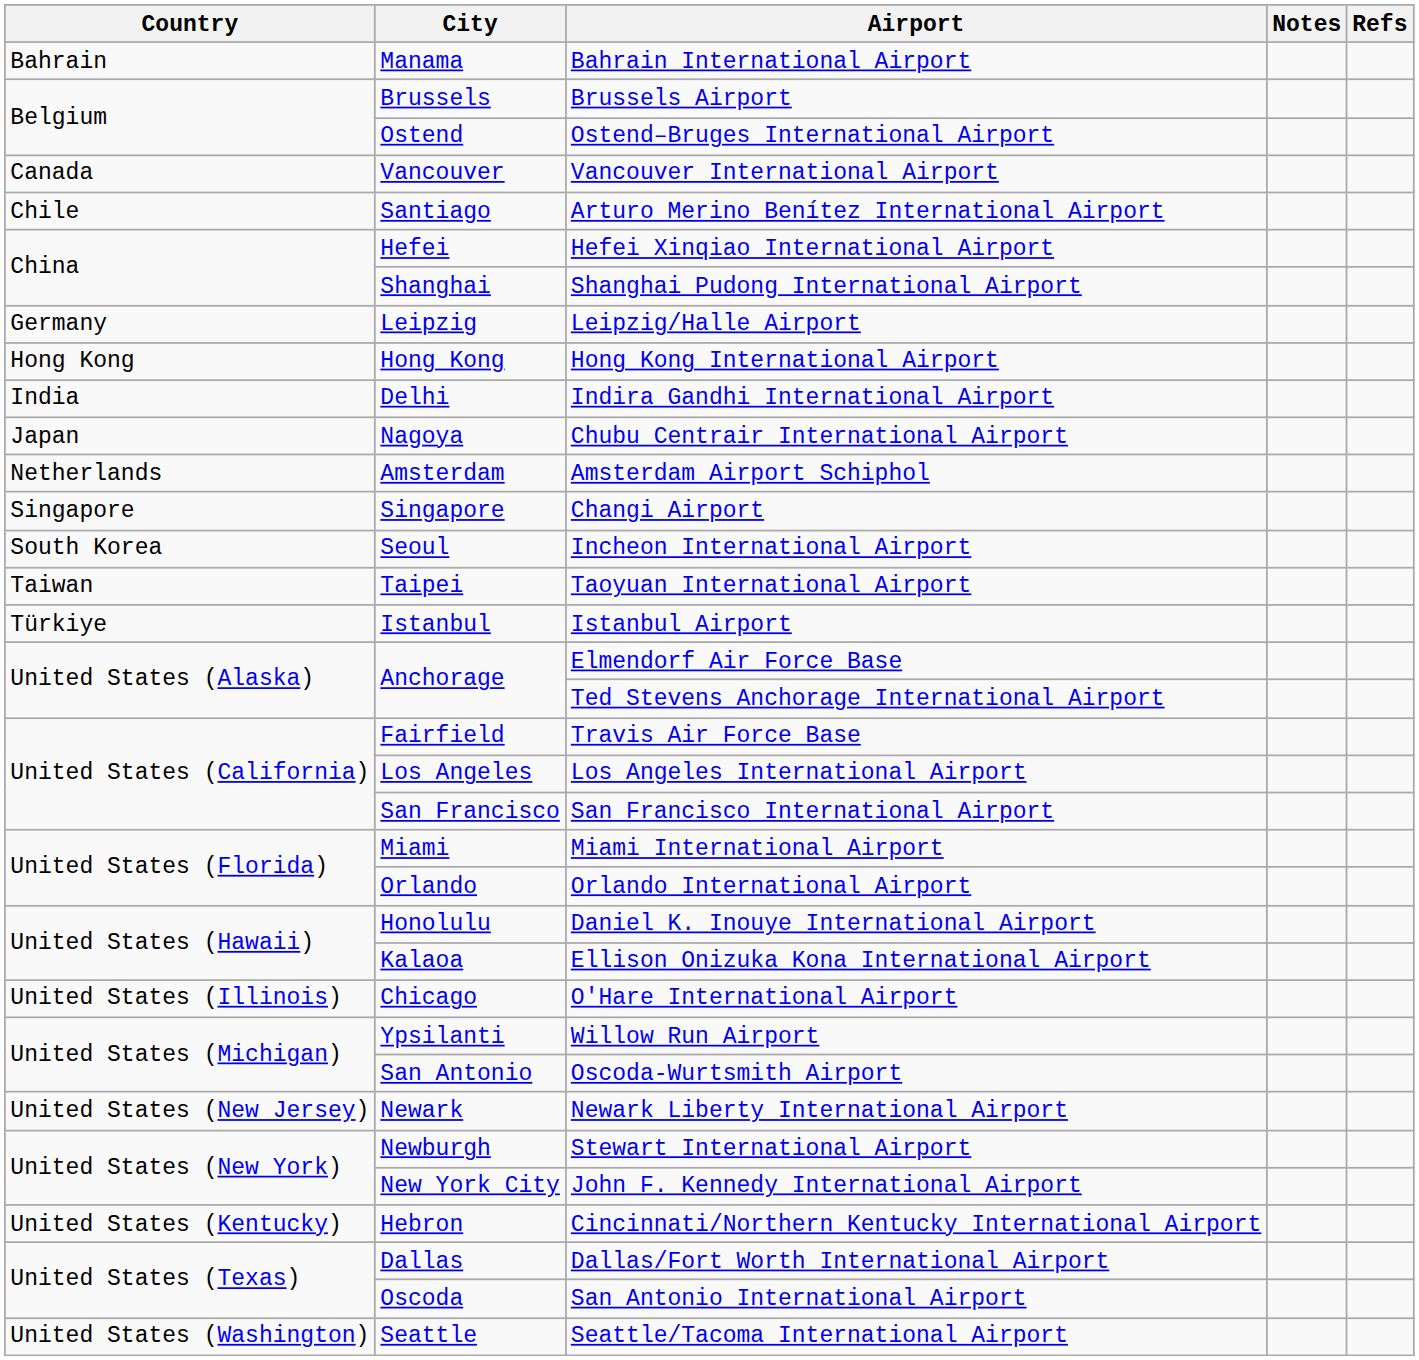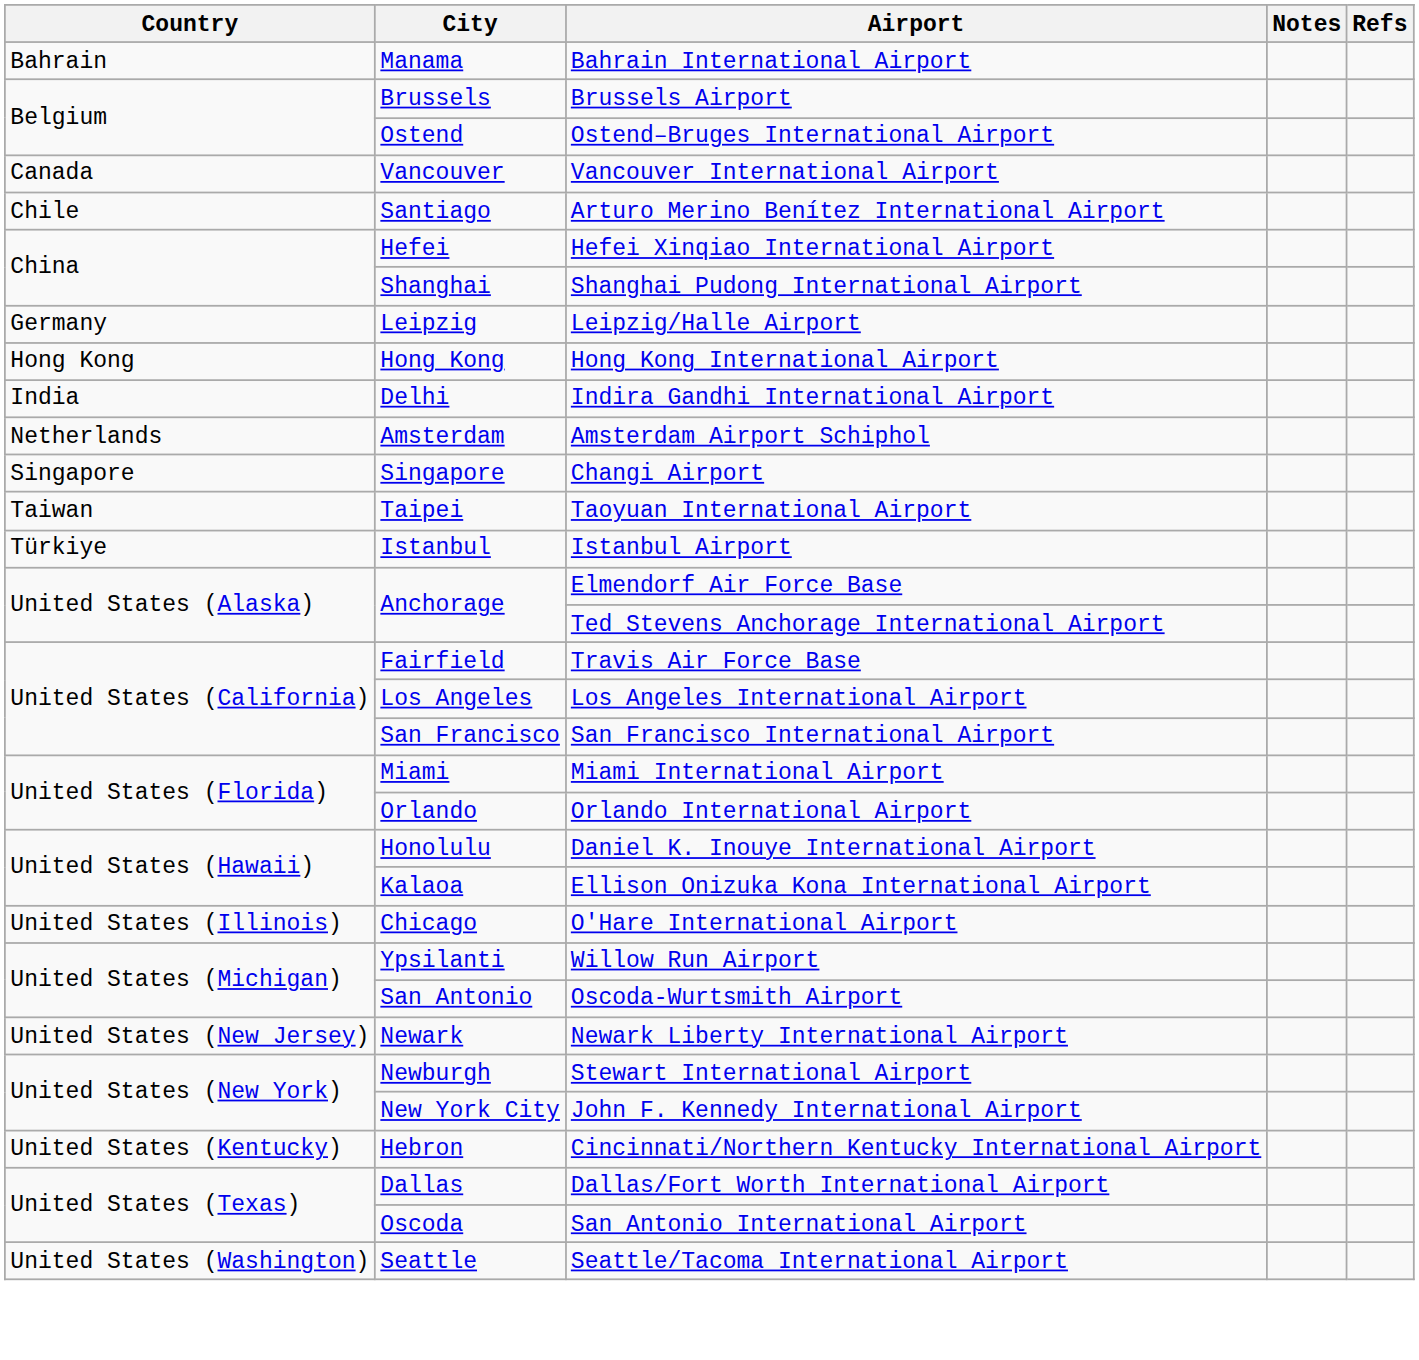 <table class="sortable wikitable">
 <tr>
 <th>Country</th>
 <th>City</th>
 <th>Airport</th>
 <th>Notes</th>
 <th class="unsortable">Refs</th>
 </tr>
 <tr>
 <td>Bahrain</td>
 <td><a href='#'>Manama</a></td>
 <td><a href='#'>Bahrain International Airport</a></td>
 <td align=center></td>
 <td align=center></td>
 </tr>
 <tr>
 <td rowspan="2">Belgium</td>
 <td><a href='#'>Brussels</a></td>
 <td><a href='#'>Brussels Airport</a></td>
 <td align=center></td>
 <td align=center></td>
 </tr>
 <tr>
 <td><a href='#'>Ostend</a></td>
 <td><a href='#'>Ostend–Bruges International Airport</a></td>
 <td align=center></td>
 <td align=center></td>
 </tr>
 <tr>
 <td>Canada</td>
 <td><a href='#'>Vancouver</a></td>
 <td><a href='#'>Vancouver International Airport</a></td>
 <td align=center></td>
 <td align=center></td>
 </tr>
 <tr>
 <td>Chile</td>
 <td><a href='#'>Santiago</a></td>
 <td><a href='#'>Arturo Merino Benítez International Airport</a></td>
 <td align=center></td>
 <td align=center></td>
 </tr>
 <tr>
 <td rowspan="2">China</td>
 <td><a href='#'>Hefei</a></td>
 <td><a href='#'>Hefei Xinqiao International Airport</a></td>
 <td align=center></td>
 <td align=center></td>
 </tr>
 <tr>
 <td><a href='#'>Shanghai</a></td>
 <td><a href='#'>Shanghai Pudong International Airport</a></td>
 <td align=center></td>
 <td align=center></td>
 </tr>
 <tr>
 <td>Germany</td>
 <td><a href='#'>Leipzig</a></td>
 <td><a href='#'>Leipzig/Halle Airport</a></td>
 <td align=center></td>
 <td align=center></td>
 </tr>
 <tr>
 <td>Hong Kong</td>
 <td><a href='#'>Hong Kong</a></td>
 <td><a href='#'>Hong Kong International Airport</a></td>
 <td align=center></td>
 <td align=center></td>
 </tr>
 <tr>
 <td>India</td>
 <td><a href='#'>Delhi</a></td>
 <td><a href='#'>Indira Gandhi International Airport</a></td>
 <td align=center></td>
 <td align=center></td>
 </tr>
 <tr>
-<td>Japan</td>
-<td><a href='#'>Nagoya</a></td>
-<td><a href='#'>Chubu Centrair International Airport</a></td>
-<td align=center></td>
-<td align=center></td>
-</tr>
-<tr>
 <td>Netherlands</td>
 <td><a href='#'>Amsterdam</a></td>
 <td><a href='#'>Amsterdam Airport Schiphol</a></td>
 <td align=center></td>
 <td align=center></td>
 </tr>
 <tr>
 <td>Singapore</td>
 <td><a href='#'>Singapore</a></td>
 <td><a href='#'>Changi Airport</a></td>
-<td align=center></td>
-<td align=center></td>
-</tr>
-<tr>
-<td>South Korea</td>
-<td><a href='#'>Seoul</a></td>
-<td><a href='#'>Incheon International Airport</a></td>
 <td align=center></td>
 <td align=center></td>
 </tr>
 <tr>
 <td>Taiwan</td>
 <td><a href='#'>Taipei</a></td>
 <td><a href='#'>Taoyuan International Airport</a></td>
 <td align=center></td>
 <td align=center></td>
 </tr>
 <tr>
 <td>Türkiye</td>
 <td><a href='#'>Istanbul</a></td>
 <td><a href='#'>Istanbul Airport</a></td>
 <td align=center></td>
 <td align=center></td>
 </tr>
 <tr>
 <td rowspan="2">United States (<a href='#'>Alaska</a>)</td>
 <td rowspan="2"><a href='#'>Anchorage</a></td>
 <td><a href='#'>Elmendorf Air Force Base</a></td>
 <td align=center></td>
 <td align=center></td>
 </tr>
 <tr>
 <td><a href='#'>Ted Stevens Anchorage International Airport</a></td>
 <td align=center></td>
 <td align=center></td>
 </tr>
 <tr>
 <td rowspan="3">United States (<a href='#'>California</a>)</td>
 <td><a href='#'>Fairfield</a></td>
 <td><a href='#'>Travis Air Force Base</a></td>
 <td align=center></td>
 <td align=center></td>
 </tr>
 <tr>
 <td><a href='#'>Los Angeles</a></td>
 <td><a href='#'>Los Angeles International Airport</a></td>
 <td align=center></td>
 <td align=center></td>
 </tr>
 <tr>
 <td><a href='#'>San Francisco</a></td>
 <td><a href='#'>San Francisco International Airport</a></td>
 <td align=center></td>
 <td align=center></td>
 </tr>
 <tr>
 <td rowspan="2">United States (<a href='#'>Florida</a>)</td>
 <td><a href='#'>Miami</a></td>
 <td><a href='#'>Miami International Airport</a></td>
 <td align=center></td>
 <td align=center></td>
 </tr>
 <tr>
 <td><a href='#'>Orlando</a></td>
 <td><a href='#'>Orlando International Airport</a></td>
 <td align=center></td>
 <td align=center></td>
 </tr>
 <tr>
 <td rowspan="2">United States (<a href='#'>Hawaii</a>)</td>
 <td><a href='#'>Honolulu</a></td>
 <td><a href='#'>Daniel K. Inouye International Airport</a></td>
 <td align=center></td>
 <td align=center></td>
 </tr>
 <tr>
 <td><a href='#'>Kalaoa</a></td>
 <td><a href='#'>Ellison Onizuka Kona International Airport</a></td>
 <td align=center></td>
 <td align=center></td>
 </tr>
 <tr>
 <td>United States (<a href='#'>Illinois</a>)</td>
 <td><a href='#'>Chicago</a></td>
 <td><a href='#'>O'Hare International Airport</a></td>
 <td align=center></td>
 <td align=center></td>
 </tr>
 <tr>
 <td rowspan="2">United States (<a href='#'>Michigan</a>)</td>
 <td><a href='#'>Ypsilanti</a></td>
 <td><a href='#'>Willow Run Airport</a></td>
 <td align="center"></td>
 <td align=center></td>
 </tr>
 <tr>
 <td><a href='#'>San Antonio</a></td>
 <td><a href='#'>Oscoda-Wurtsmith Airport</a></td>
 <td align=center></td>
 <td align=center></td>
 </tr>
 <tr>
 <td>United States (<a href='#'>New Jersey</a>)</td>
 <td><a href='#'>Newark</a></td>
 <td><a href='#'>Newark Liberty International Airport</a></td>
 <td align=center></td>
 <td align=center></td>
 </tr>
 <tr>
 <td rowspan="2">United States (<a href='#'>New York</a>)</td>
 <td><a href='#'>Newburgh</a></td>
 <td><a href='#'>Stewart International Airport</a></td>
 <td align=center></td>
 <td align=center></td>
 </tr>
 <tr>
 <td><a href='#'>New York City</a></td>
 <td><a href='#'>John F. Kennedy International Airport</a></td>
 <td align=center></td>
 <td align=center></td>
 </tr>
 <tr>
 <td>United States (<a href='#'>Kentucky</a>)</td>
 <td><a href='#'>Hebron</a></td>
 <td><a href='#'>Cincinnati/Northern Kentucky International Airport</a></td>
 <td align=center></td>
 <td align=center></td>
 </tr>
 <tr>
 <td rowspan="2">United States (<a href='#'>Texas</a>)</td>
 <td><a href='#'>Dallas</a></td>
 <td><a href='#'>Dallas/Fort Worth International Airport</a></td>
 <td align=center></td>
 <td align=center></td>
 </tr>
 <tr>
 <td><a href='#'>Oscoda</a></td>
 <td><a href='#'>San Antonio International Airport</a></td>
 <td align=center></td>
 <td align=center></td>
 </tr>
 <tr>
 <td>United States (<a href='#'>Washington</a>)</td>
 <td><a href='#'>Seattle</a></td>
 <td><a href='#'>Seattle/Tacoma International Airport</a></td>
 <td align=center></td>
 <td align=center></td>
 </tr>
 </table>
